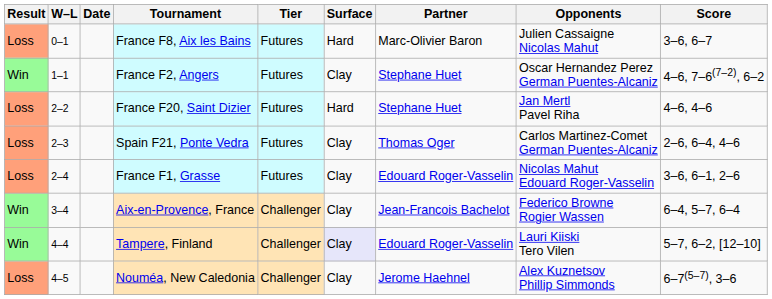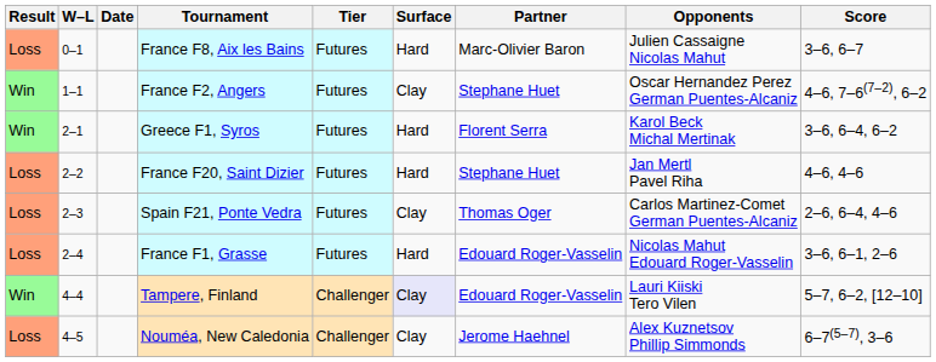 <table class="sortable wikitable">
 <tr>
 <th>Result</th>
 <th class="unsortable">W–L</th>
 <th>Date</th>
 <th>Tournament</th>
 <th>Tier</th>
 <th>Surface</th>
 <th>Partner</th>
 <th>Opponents</th>
 <th class="unsortable">Score</th>
 </tr>
 <tr>
 <td bgcolor=FFA07A>Loss</td>
 <td><small>0–1</small></td>
 <td></td>
 <td style="background:#cffcff;">France F8, <a href='#'>Aix les Bains</a></td>
 <td style="background:#cffcff;">Futures</td>
 <td>Hard</td>
 <td> Marc-Olivier Baron</td>
 <td> Julien Cassaigne <br>  <a href='#'>Nicolas Mahut</a></td>
 <td>3–6, 6–7</td>
 </tr>
 <tr>
 <td bgcolor=98FB98>Win</td>
 <td><small>1–1</small></td>
 <td></td>
 <td style="background:#cffcff;">France F2, <a href='#'>Angers</a></td>
 <td style="background:#cffcff;">Futures</td>
 <td>Clay</td>
 <td> <a href='#'>Stephane Huet</a></td>
 <td> Oscar Hernandez Perez <br>  <a href='#'>German Puentes-Alcaniz</a></td>
 <td>4–6, 7–6<sup>(7–2)</sup>, 6–2</td>
 </tr>
 <tr>
+<td bgcolor=98FB98>Win</td>
+<td><small>2–1</small></td>
+<td></td>
+<td style="background:#cffcff;">Greece F1, <a href='#'>Syros</a></td>
+<td style="background:#cffcff;">Futures</td>
+<td>Hard</td>
+<td> <a href='#'>Florent Serra</a></td>
+<td> <a href='#'>Karol Beck</a> <br>  <a href='#'>Michal Mertinak</a></td>
+<td>3–6, 6–4, 6–2</td>
+</tr>
+<tr>
 <td bgcolor=FFA07A>Loss</td>
 <td><small>2–2</small></td>
 <td></td>
 <td style="background:#cffcff;">France F20, <a href='#'>Saint Dizier</a></td>
 <td style="background:#cffcff;">Futures</td>
 <td>Hard</td>
 <td> <a href='#'>Stephane Huet</a></td>
 <td> <a href='#'>Jan Mertl</a> <br>  Pavel Riha</td>
 <td>4–6, 4–6</td>
 </tr>
 <tr>
 <td bgcolor=FFA07A>Loss</td>
 <td><small>2–3</small></td>
 <td></td>
 <td style="background:#cffcff;">Spain F21, <a href='#'>Ponte Vedra</a></td>
 <td style="background:#cffcff;">Futures</td>
 <td>Clay</td>
 <td> <a href='#'>Thomas Oger</a></td>
 <td> Carlos Martinez-Comet <br>  <a href='#'>German Puentes-Alcaniz</a></td>
 <td>2–6, 6–4, 4–6</td>
 </tr>
 <tr>
 <td bgcolor=FFA07A>Loss</td>
 <td><small>2–4</small></td>
 <td></td>
 <td style="background:#cffcff;">France F1, <a href='#'>Grasse</a></td>
 <td style="background:#cffcff;">Futures</td>
-<td>Clay</td>
+<td>Hard</td>
 <td> <a href='#'>Edouard Roger-Vasselin</a></td>
 <td> <a href='#'>Nicolas Mahut</a> <br>  <a href='#'>Edouard Roger-Vasselin</a></td>
 <td>3–6, 6–1, 2–6</td>
-</tr>
-<tr>
-<td bgcolor=98FB98>Win</td>
-<td><small>3–4</small></td>
-<td></td>
-<td style="background:moccasin;"><a href='#'>Aix-en-Provence</a>, France</td>
-<td style="background:moccasin;">Challenger</td>
-<td>Clay</td>
-<td> <a href='#'>Jean-Francois Bachelot</a></td>
-<td> <a href='#'>Federico Browne</a> <br>  <a href='#'>Rogier Wassen</a></td>
-<td>6–4, 5–7, 6–4</td>
 </tr>
 <tr>
 <td bgcolor=98FB98>Win</td>
 <td><small>4–4</small></td>
 <td></td>
 <td style="background:moccasin;"><a href='#'>Tampere</a>, Finland</td>
 <td style="background:moccasin;">Challenger</td>
 <td style="background: lavender;">Clay</td>
 <td> <a href='#'>Edouard Roger-Vasselin</a></td>
 <td> <a href='#'>Lauri Kiiski</a> <br>  Tero Vilen</td>
 <td>5–7, 6–2, [12–10]</td>
 </tr>
 <tr>
 <td bgcolor=FFA07A>Loss</td>
 <td><small>4–5</small></td>
 <td></td>
 <td style="background:moccasin;"><a href='#'>Nouméa</a>, New Caledonia</td>
 <td style="background:moccasin;">Challenger</td>
 <td>Clay</td>
 <td> <a href='#'>Jerome Haehnel</a></td>
 <td> <a href='#'>Alex Kuznetsov</a> <br>  <a href='#'>Phillip Simmonds</a></td>
 <td>6–7<sup>(5–7)</sup>, 3–6</td>
 </tr>
 </table>
